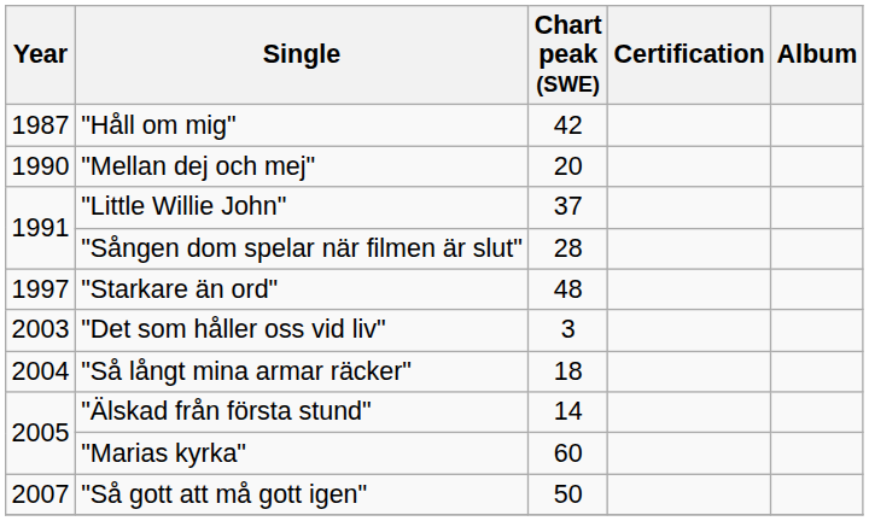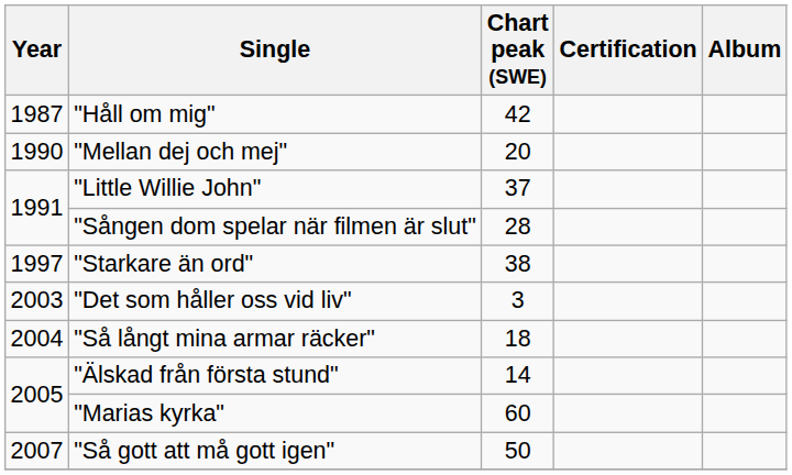 <table class="wikitable">
 <tr>
 <th>Year</th>
 <th>Single</th>
 <th>Chart <br>peak<br><small>(SWE)</small><br></th>
 <th>Certification</th>
 <th>Album</th>
 </tr>
 <tr>
 <td>1987</td>
 <td>"Håll om mig"</td>
 <td style="text-align:center;">42</td>
 <td style="text-align:center;"></td>
 <td style="text-align:center;"></td>
 </tr>
 <tr>
 <td>1990</td>
 <td>"Mellan dej och mej"</td>
 <td style="text-align:center;">20</td>
 <td style="text-align:center;"></td>
 <td style="text-align:center;"></td>
 </tr>
 <tr>
 <td rowspan=2>1991</td>
 <td>"Little Willie John"</td>
 <td style="text-align:center;">37</td>
 <td style="text-align:center;"></td>
 <td style="text-align:center;"></td>
 </tr>
 <tr>
 <td>"Sången dom spelar när filmen är slut"</td>
 <td style="text-align:center;">28</td>
 <td style="text-align:center;"></td>
 <td style="text-align:center;"></td>
 </tr>
 <tr>
 <td>1997</td>
 <td>"Starkare än ord"</td>
-<td style="text-align:center;">48</td>
+<td style="text-align:center;">38</td>
 <td style="text-align:center;"></td>
 <td style="text-align:center;"></td>
 </tr>
 <tr>
 <td>2003</td>
 <td>"Det som håller oss vid liv"</td>
 <td style="text-align:center;">3</td>
 <td style="text-align:center;"></td>
 <td style="text-align:center;"></td>
 </tr>
 <tr>
 <td>2004</td>
 <td>"Så långt mina armar räcker"</td>
 <td style="text-align:center;">18</td>
 <td style="text-align:center;"></td>
 <td style="text-align:center;"></td>
 </tr>
 <tr>
 <td rowspan=2>2005</td>
 <td>"Älskad från första stund"</td>
 <td style="text-align:center;">14</td>
 <td style="text-align:center;"></td>
 <td style="text-align:center;"></td>
 </tr>
 <tr>
 <td>"Marias kyrka"</td>
 <td style="text-align:center;">60</td>
 <td style="text-align:center;"></td>
 <td style="text-align:center;"></td>
 </tr>
 <tr>
 <td>2007</td>
 <td>"Så gott att må gott igen"</td>
 <td style="text-align:center;">50</td>
 <td style="text-align:center;"></td>
 <td style="text-align:center;"></td>
 </tr>
 <tr>
 </tr>
 </table>
